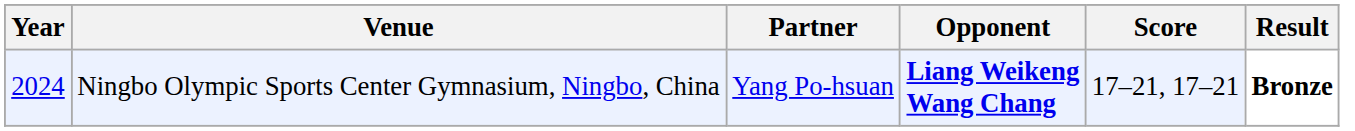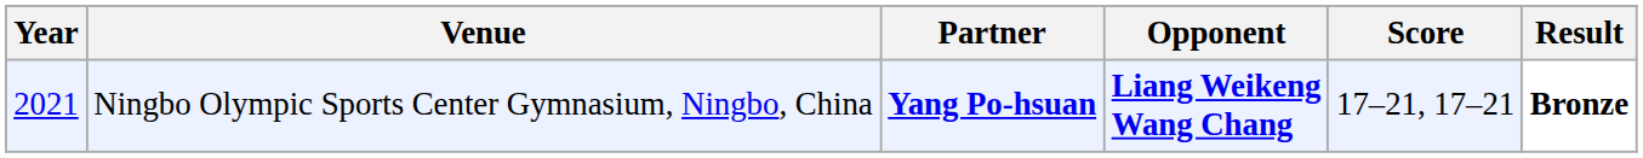 <table class="sortable wikitable" style="font-size: 90%;">
 <tr>
 <th>Year</th>
 <th>Venue</th>
 <th>Partner</th>
 <th>Opponent</th>
 <th>Score</th>
 <th>Result</th>
 </tr>
 <tr style="background:#ECF2FF">
-<td align="center"><a href='#'>2024</a></td>
+<td align="center"><a href='#'>2021</a></td>
 <td align="left">Ningbo Olympic Sports Center Gymnasium, <a href='#'>Ningbo</a>, China</td>
-<td align="left"> <a href='#'>Yang Po-hsuan</a></td>
+<td align="left"><strong> <a href='#'>Yang Po-hsuan</a></strong></td>
 <td align="left"><strong> <a href='#'>Liang Weikeng</a><br> <a href='#'>Wang Chang</a></strong></td>
 <td align="left">17–21, 17–21</td>
 <td style="text-align:left; background:white"> <strong>Bronze</strong></td>
 </tr>
 </table>
